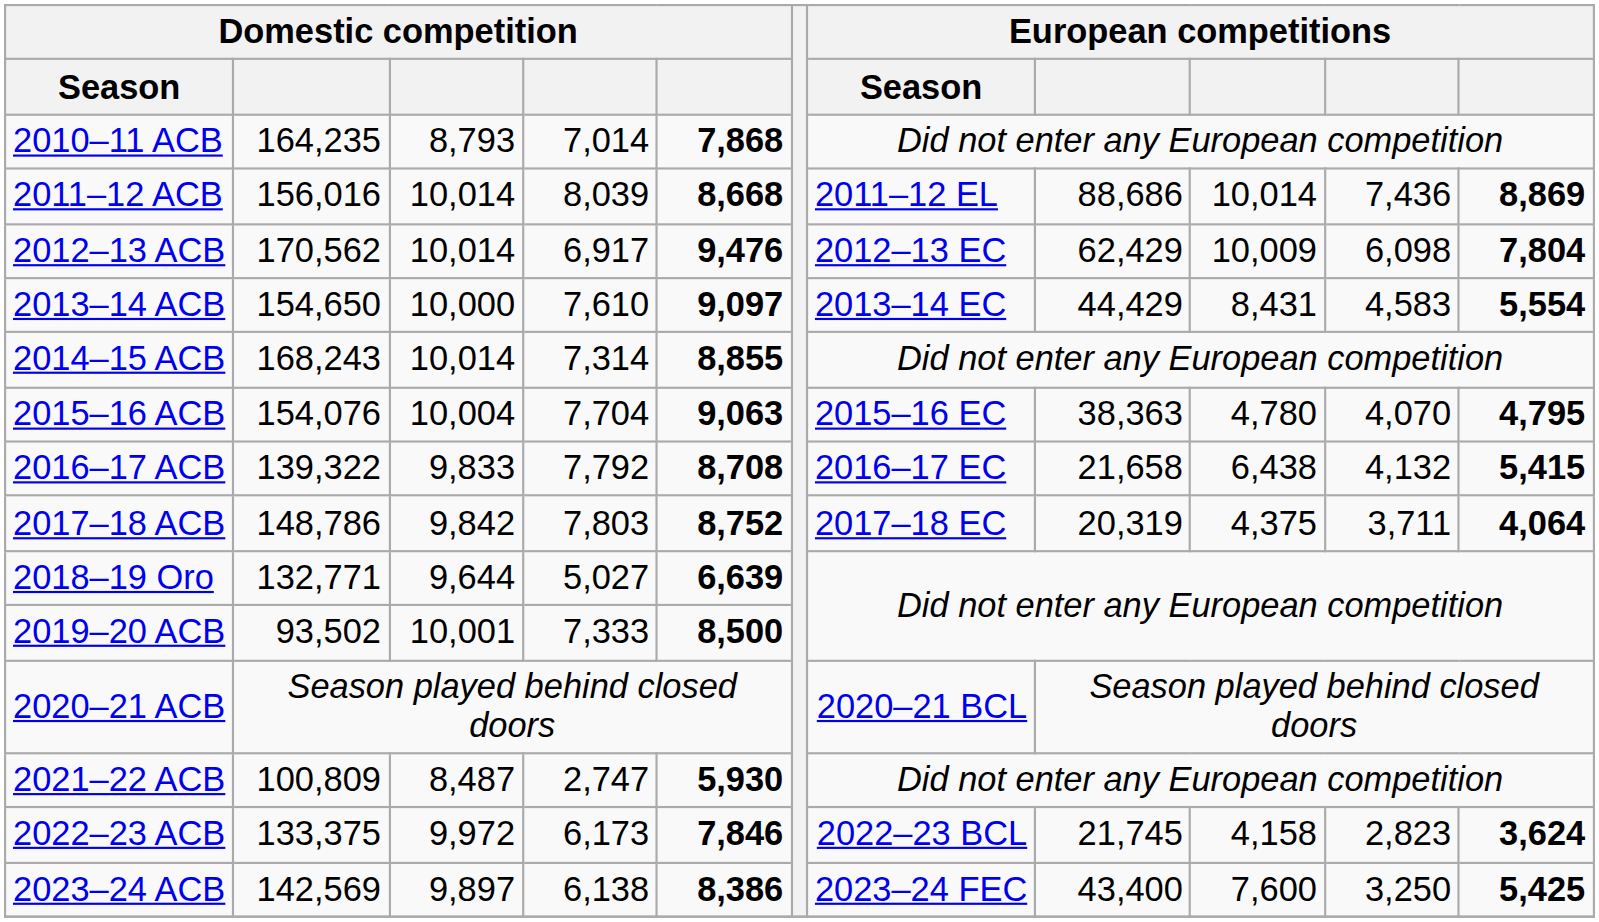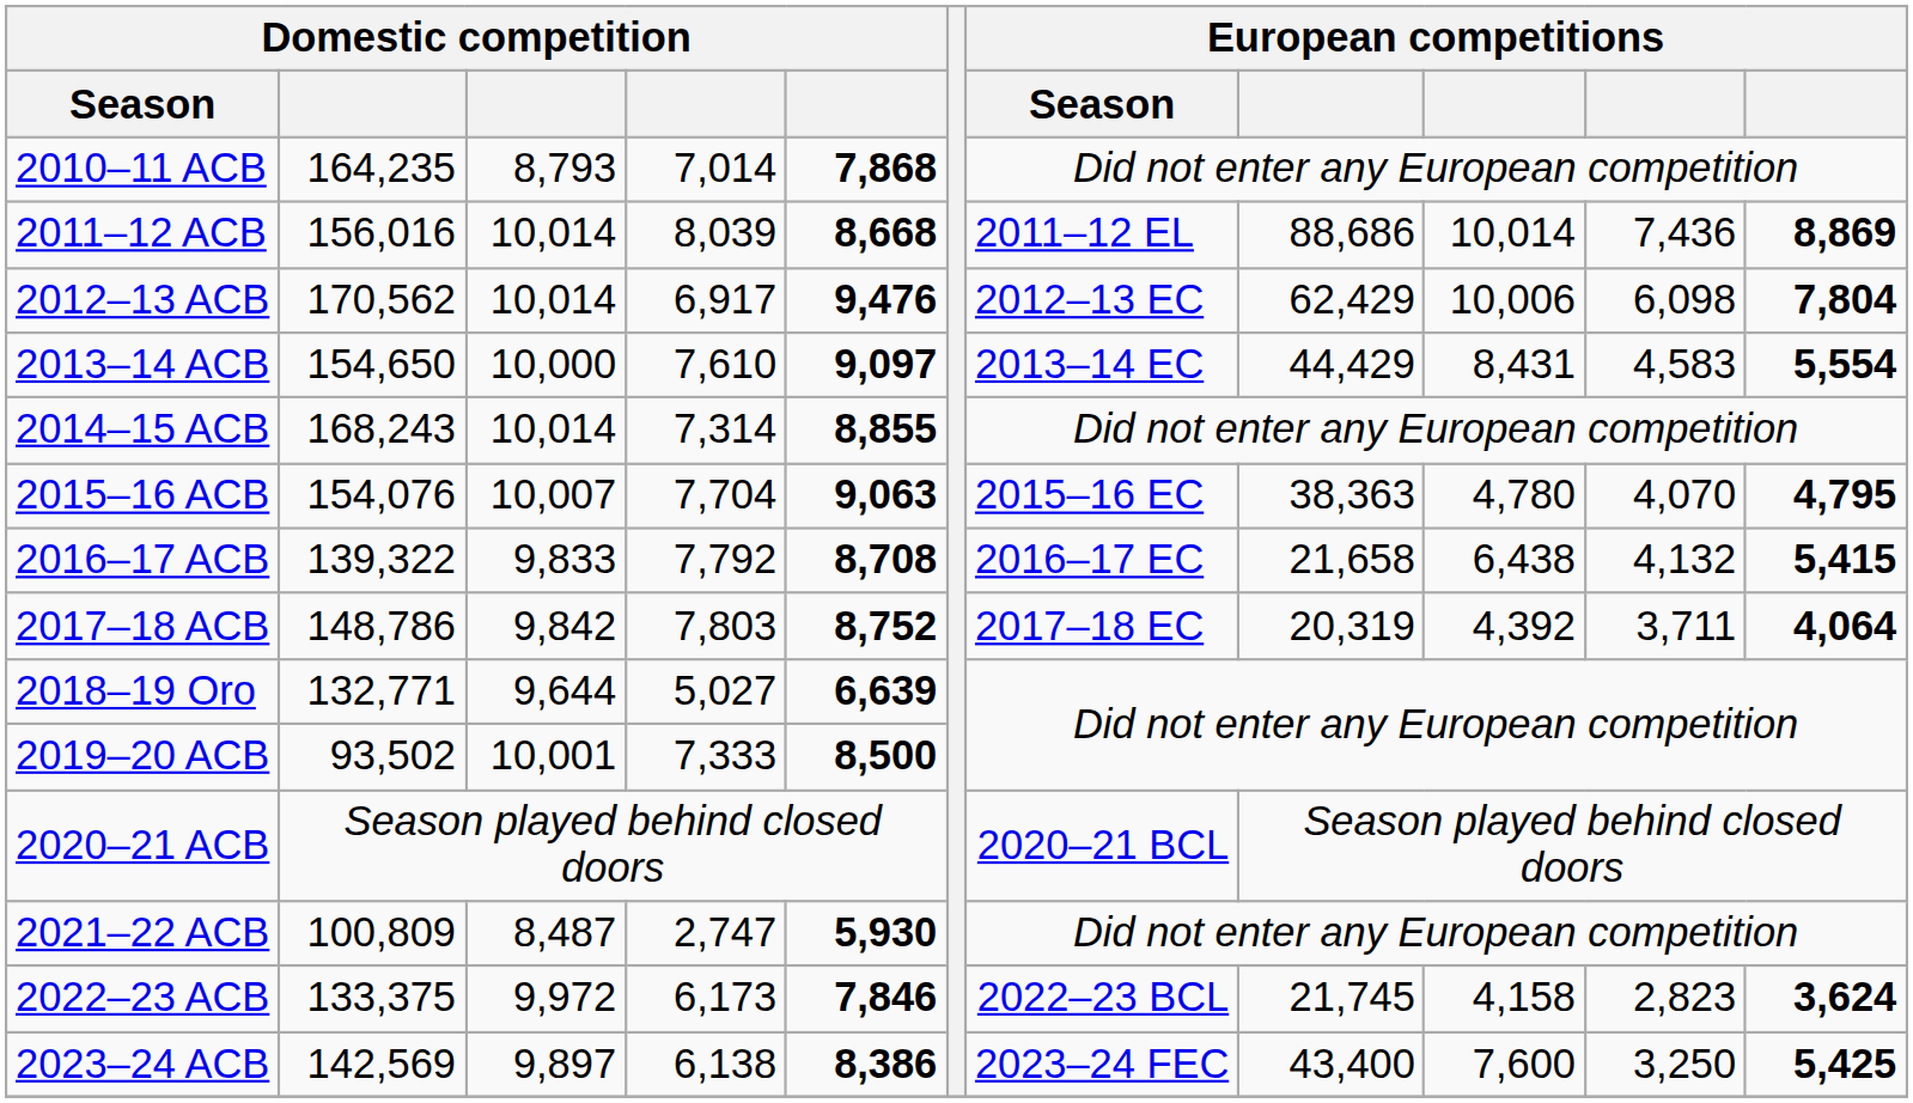 <table class="wikitable" style="text-align:right">
 <tr>
 <th colspan=5>Domestic competition</th>
 <th rowspan=16></th>
 <th colspan=5>European competitions</th>
 </tr>
 <tr>
 <th>Season</th>
 <th width=65></th>
 <th width=55></th>
 <th width=55></th>
 <th width=55></th>
 <th>Season</th>
 <th width=65></th>
 <th width=55></th>
 <th width=55></th>
 <th width=55></th>
 </tr>
 <tr>
 <td align=left><a href='#'>2010–11 ACB</a></td>
 <td>164,235</td>
 <td>8,793</td>
 <td>7,014</td>
 <td><strong>7,868</strong></td>
 <td align=center colspan=5><em>Did not enter any European competition</em></td>
 </tr>
 <tr>
 <td align=left><a href='#'>2011–12 ACB</a></td>
 <td>156,016</td>
 <td>10,014</td>
 <td>8,039</td>
 <td><strong>8,668</strong></td>
 <td align=left><a href='#'>2011–12 EL</a></td>
 <td>88,686</td>
 <td>10,014</td>
 <td>7,436</td>
 <td><strong>8,869</strong></td>
 </tr>
 <tr>
 <td align=left><a href='#'>2012–13 ACB</a></td>
 <td>170,562</td>
 <td>10,014</td>
 <td>6,917</td>
 <td><strong>9,476</strong></td>
 <td align=left><a href='#'>2012–13 EC</a></td>
 <td>62,429</td>
-<td>10,009</td>
+<td>10,006</td>
 <td>6,098</td>
 <td><strong>7,804</strong></td>
 </tr>
 <tr>
 <td align=left><a href='#'>2013–14 ACB</a></td>
 <td>154,650</td>
 <td>10,000</td>
 <td>7,610</td>
 <td><strong>9,097</strong></td>
 <td align=left><a href='#'>2013–14 EC</a></td>
 <td>44,429</td>
 <td>8,431</td>
 <td>4,583</td>
 <td><strong>5,554</strong></td>
 </tr>
 <tr>
 <td align=left><a href='#'>2014–15 ACB</a></td>
 <td>168,243</td>
 <td>10,014</td>
 <td>7,314</td>
 <td><strong>8,855</strong></td>
 <td align=center colspan=5><em>Did not enter any European competition</em></td>
 </tr>
 <tr>
 <td align=left><a href='#'>2015–16 ACB</a></td>
 <td>154,076</td>
-<td>10,004</td>
+<td>10,007</td>
 <td>7,704</td>
 <td><strong>9,063</strong></td>
 <td align=left><a href='#'>2015–16 EC</a></td>
 <td>38,363</td>
 <td>4,780</td>
 <td>4,070</td>
 <td><strong>4,795</strong></td>
 </tr>
 <tr>
 <td align=left><a href='#'>2016–17 ACB</a></td>
 <td>139,322</td>
 <td>9,833</td>
 <td>7,792</td>
 <td><strong>8,708</strong></td>
 <td align=left><a href='#'>2016–17 EC</a></td>
 <td>21,658</td>
 <td>6,438</td>
 <td>4,132</td>
 <td><strong>5,415</strong></td>
 </tr>
 <tr>
 <td align=left><a href='#'>2017–18 ACB</a></td>
 <td>148,786</td>
 <td>9,842</td>
 <td>7,803</td>
 <td><strong>8,752</strong></td>
 <td align=left><a href='#'>2017–18 EC</a></td>
 <td>20,319</td>
-<td>4,375</td>
+<td>4,392</td>
 <td>3,711</td>
 <td><strong>4,064</strong></td>
 </tr>
 <tr>
 <td align=left><a href='#'>2018–19 Oro</a></td>
 <td>132,771</td>
 <td>9,644</td>
 <td>5,027</td>
 <td><strong>6,639</strong></td>
 <td align=center colspan=5 rowspan=2><em>Did not enter any European competition</em></td>
 </tr>
 <tr>
 <td align=left><a href='#'>2019–20 ACB</a></td>
 <td>93,502</td>
 <td>10,001</td>
 <td>7,333</td>
 <td><strong>8,500</strong></td>
 </tr>
 <tr>
 <td align=left><a href='#'>2020–21 ACB</a></td>
 <td colspan=4 align=center><em>Season played behind closed doors</em></td>
 <td><a href='#'>2020–21 BCL</a></td>
 <td colspan=5 align=center><em>Season played behind closed doors</em></td>
 </tr>
 <tr>
 <td align=left><a href='#'>2021–22 ACB</a></td>
 <td>100,809</td>
 <td>8,487</td>
 <td>2,747</td>
 <td><strong>5,930</strong></td>
 <td align=center colspan=5><em>Did not enter any European competition</em></td>
 </tr>
 <tr>
 <td align=left><a href='#'>2022–23 ACB</a></td>
 <td>133,375</td>
 <td>9,972</td>
 <td>6,173</td>
 <td><strong>7,846</strong></td>
 <td><a href='#'>2022–23 BCL</a></td>
 <td>21,745</td>
 <td>4,158</td>
 <td>2,823</td>
 <td><strong>3,624</strong></td>
 </tr>
 <tr>
 <td align=left><a href='#'>2023–24 ACB</a></td>
 <td>142,569</td>
 <td>9,897</td>
 <td>6,138</td>
 <td><strong>8,386</strong></td>
 <td><a href='#'>2023–24 FEC</a></td>
 <td>43,400</td>
 <td>7,600</td>
 <td>3,250</td>
 <td><strong>5,425</strong></td>
 </tr>
 <tr>
 </tr>
 </table>
